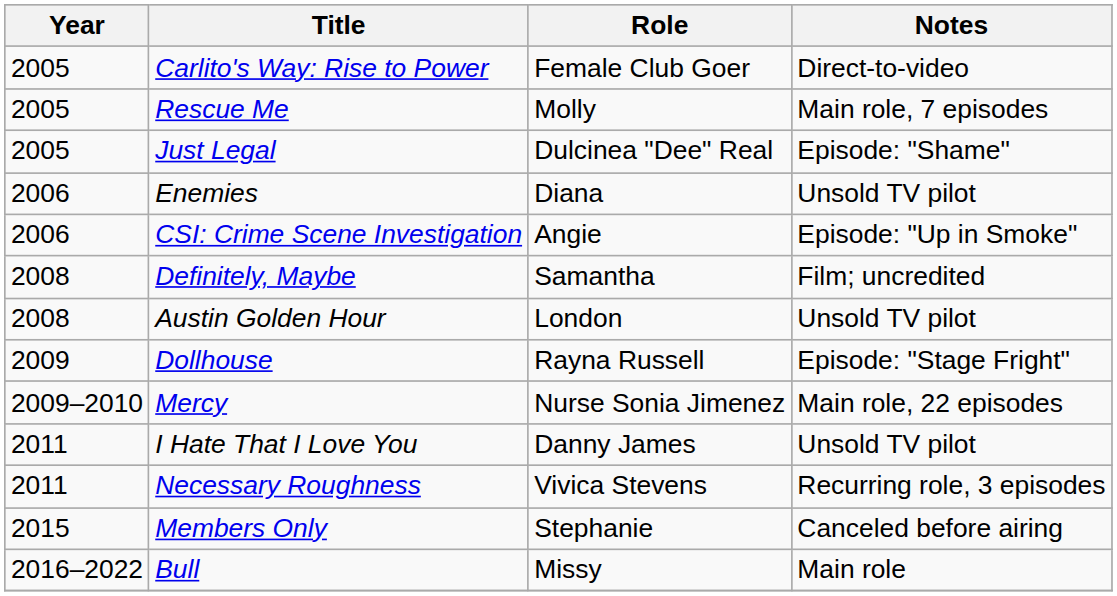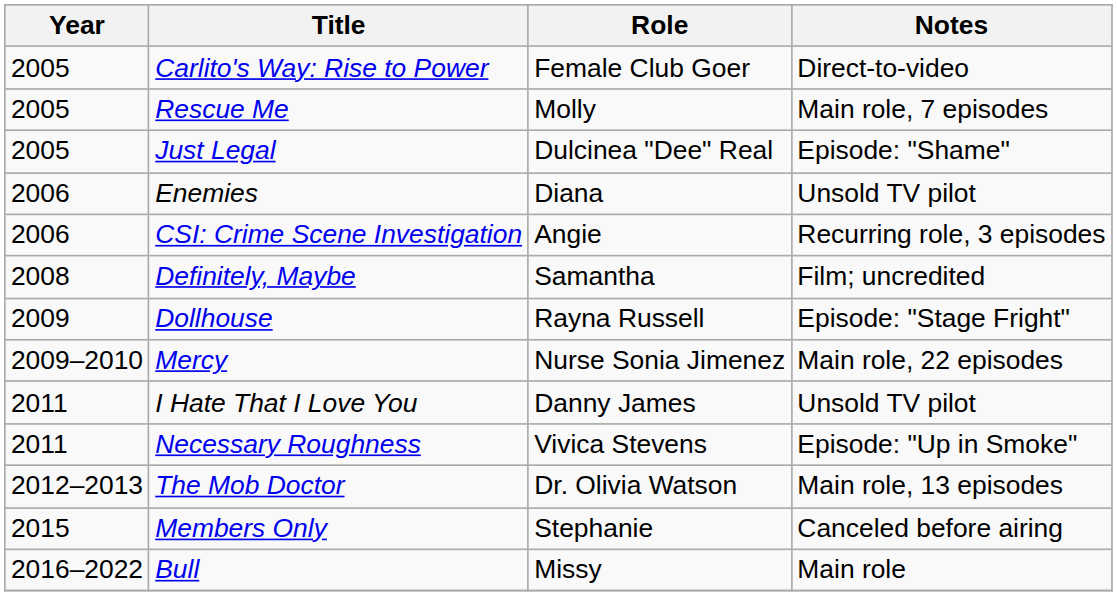 <table class="wikitable sortable">
 <tr>
 <th>Year</th>
 <th>Title</th>
 <th>Role</th>
 <th class="unsortable">Notes</th>
 </tr>
 <tr>
 <td>2005</td>
 <td><em><a href='#'>Carlito's Way: Rise to Power</a></em></td>
 <td>Female Club Goer</td>
 <td>Direct-to-video</td>
 </tr>
 <tr>
 <td>2005</td>
 <td><em><a href='#'>Rescue Me</a></em></td>
 <td>Molly</td>
 <td>Main role, 7 episodes</td>
 </tr>
 <tr>
 <td>2005</td>
 <td><em><a href='#'>Just Legal</a></em></td>
 <td>Dulcinea "Dee" Real</td>
 <td>Episode: "Shame"</td>
 </tr>
 <tr>
 <td>2006</td>
 <td><em>Enemies</em></td>
 <td>Diana</td>
 <td>Unsold TV pilot</td>
 </tr>
 <tr>
 <td>2006</td>
 <td><em><a href='#'>CSI: Crime Scene Investigation</a></em></td>
 <td>Angie</td>
-<td>Episode: "Up in Smoke"</td>
+<td>Recurring role, 3 episodes</td>
 </tr>
 <tr>
 <td>2008</td>
 <td><em><a href='#'>Definitely, Maybe</a></em></td>
 <td>Samantha</td>
 <td>Film; uncredited</td>
-</tr>
-<tr>
-<td>2008</td>
-<td><em>Austin Golden Hour</em></td>
-<td>London</td>
-<td>Unsold TV pilot</td>
 </tr>
 <tr>
 <td>2009</td>
 <td><em><a href='#'>Dollhouse</a></em></td>
 <td>Rayna Russell</td>
 <td>Episode: "Stage Fright"</td>
 </tr>
 <tr>
 <td>2009–2010</td>
 <td><em><a href='#'>Mercy</a></em></td>
 <td>Nurse Sonia Jimenez</td>
 <td>Main role, 22 episodes</td>
 </tr>
 <tr>
 <td>2011</td>
 <td><em>I Hate That I Love You</em></td>
 <td>Danny James</td>
 <td>Unsold TV pilot</td>
 </tr>
 <tr>
 <td>2011</td>
 <td><em><a href='#'>Necessary Roughness</a></em></td>
 <td>Vivica Stevens</td>
-<td>Recurring role, 3 episodes</td>
+<td>Episode: "Up in Smoke"</td>
+</tr>
+<tr>
+<td>2012–2013</td>
+<td><em><a href='#'>The Mob Doctor</a></em></td>
+<td>Dr. Olivia Watson</td>
+<td>Main role, 13 episodes</td>
 </tr>
 <tr>
 <td>2015</td>
 <td><em><a href='#'>Members Only</a></em></td>
 <td>Stephanie</td>
 <td>Canceled before airing</td>
 </tr>
 <tr>
 <td>2016–2022</td>
 <td><em><a href='#'>Bull</a></em></td>
 <td>Missy</td>
 <td>Main role</td>
 </tr>
 <tr>
 </tr>
 </table>
